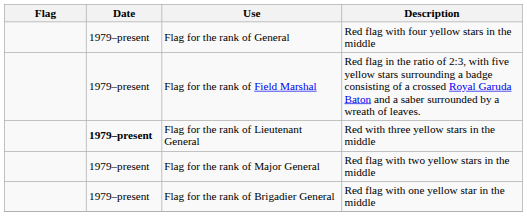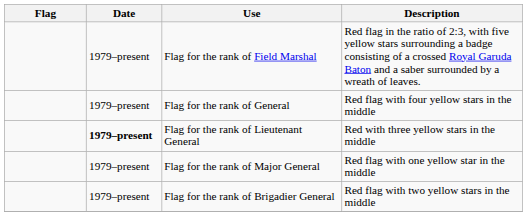 <table class="wikitable">
 <tr>
 <th width="110">Flag</th>
 <th width="100">Date</th>
 <th width="250">Use</th>
 <th width="250">Description</th>
 </tr>
 <tr>
 <td></td>
 <td>1979–present</td>
-<td>Flag for the rank of General</td>
-<td>Red flag with four yellow stars in the middle</td>
+<td>Flag for the rank of <a href='#'>Field Marshal</a></td>
+<td>Red flag in the ratio of 2:3, with five yellow stars surrounding a badge consisting of a crossed <a href='#'>Royal Garuda Baton</a> and a saber surrounded by a wreath of leaves.</td>
 </tr>
 <tr>
 <td></td>
 <td>1979–present</td>
-<td>Flag for the rank of <a href='#'>Field Marshal</a></td>
-<td>Red flag in the ratio of 2:3, with five yellow stars surrounding a badge consisting of a crossed <a href='#'>Royal Garuda Baton</a> and a saber surrounded by a wreath of leaves.</td>
+<td>Flag for the rank of General</td>
+<td>Red flag with four yellow stars in the middle</td>
 </tr>
 <tr>
 <td></td>
 <td><strong>1979–present</strong></td>
 <td>Flag for the rank of Lieutenant General</td>
 <td>Red with three yellow stars in the middle</td>
 </tr>
 <tr>
 <td></td>
 <td>1979–present</td>
 <td>Flag for the rank of Major General</td>
-<td>Red flag with two yellow stars in the middle</td>
+<td>Red flag with one yellow star in the middle</td>
 </tr>
 <tr>
 <td></td>
 <td>1979–present</td>
 <td>Flag for the rank of Brigadier General</td>
-<td>Red flag with one yellow star in the middle</td>
+<td>Red flag with two yellow stars in the middle</td>
 </tr>
 <tr>
 </tr>
 </table>
